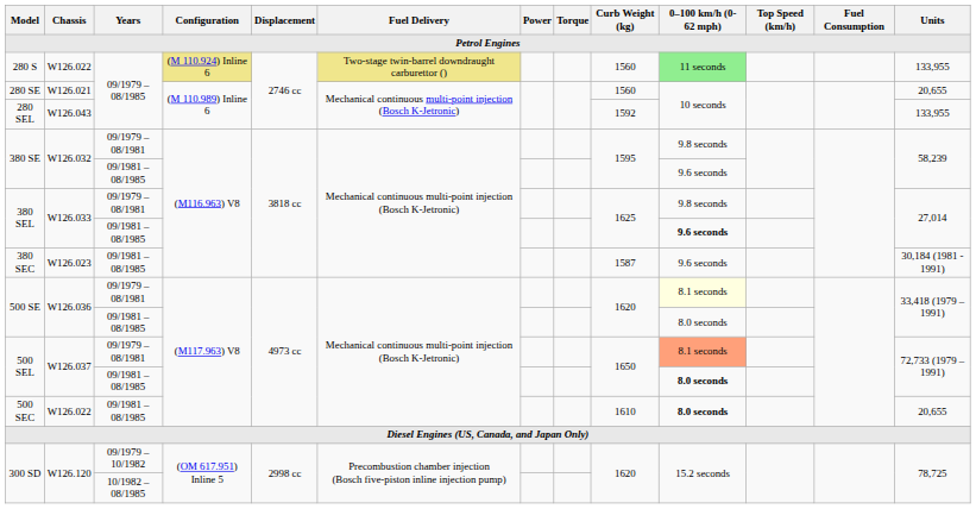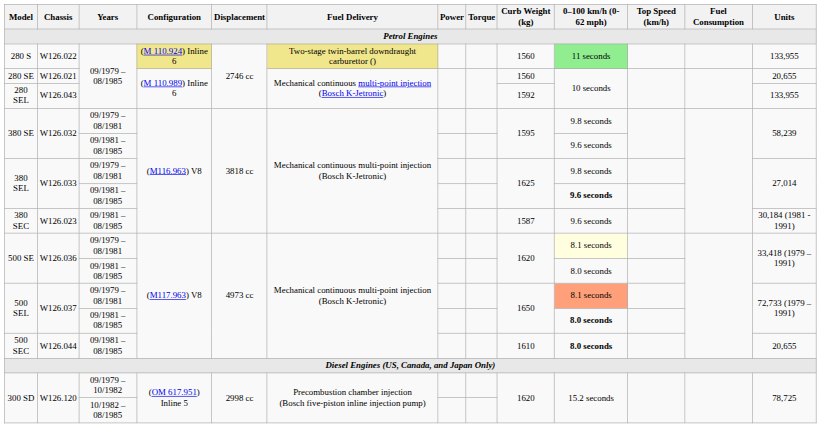 <table class="wikitable" style="text-align:center; font-size:0.85em;">
 <tr>
 <th>Model</th>
 <th>Chassis</th>
 <th>Years</th>
 <th>Configuration</th>
 <th>Displacement</th>
 <th>Fuel Delivery</th>
 <th>Power</th>
 <th>Torque</th>
 <th>Curb Weight (kg)</th>
 <th>0–100 km/h (0-62 mph)</th>
 <th>Top Speed (km/h)</th>
 <th>Fuel Consumption</th>
 <th>Units</th>
 </tr>
 <tr>
 <th colspan="13" style="background:#E8E8E8"><em>Petrol Engines</em></th>
 </tr>
 <tr>
 <td>280 S</td>
 <td>W126.022</td>
 <td rowspan="3">09/1979 – 08/1985</td>
 <td style="background: khaki;">(<a href='#'>M 110.924</a>) Inline 6</td>
 <td rowspan="3">2746 cc</td>
 <td style="background: khaki;">Two-stage twin-barrel downdraught carburettor ()</td>
 <td></td>
 <td></td>
 <td>1560</td>
 <td style="background: lightgreen;">11 seconds</td>
 <td></td>
 <td></td>
 <td>133,955</td>
 </tr>
 <tr>
 <td>280 SE</td>
 <td>W126.021</td>
 <td rowspan="2">(<a href='#'>M 110.989</a>) Inline 6</td>
 <td rowspan="2">Mechanical continuous <a href='#'>multi-point injection</a> (<a href='#'>Bosch K-Jetronic</a>)</td>
 <td rowspan="2"></td>
 <td rowspan="2"></td>
 <td>1560</td>
 <td rowspan="2">10 seconds</td>
 <td rowspan="2"></td>
 <td rowspan="2"></td>
 <td>20,655</td>
 </tr>
 <tr>
 <td>280 SEL</td>
 <td>W126.043</td>
 <td>1592</td>
 <td>133,955</td>
 </tr>
 <tr>
 <td rowspan="2">380 SE</td>
 <td rowspan="2">W126.032</td>
 <td>09/1979 – 08/1981</td>
 <td rowspan="5">(<a href='#'>M116.963</a>) V8</td>
 <td rowspan="5">3818 cc</td>
 <td rowspan="5">Mechanical continuous multi-point injection (Bosch K-Jetronic)</td>
 <td></td>
 <td></td>
 <td rowspan="2">1595</td>
 <td>9.8 seconds</td>
 <td rowspan="2"></td>
 <td rowspan="5"></td>
 <td rowspan="2">58,239</td>
 </tr>
 <tr>
 <td>09/1981 – 08/1985</td>
 <td></td>
 <td></td>
 <td>9.6 seconds</td>
 </tr>
 <tr>
 <td rowspan="2">380 SEL</td>
 <td rowspan="2">W126.033</td>
 <td>09/1979 – 08/1981</td>
 <td></td>
 <td></td>
 <td rowspan="2">1625</td>
 <td>9.8 seconds</td>
 <td></td>
 <td rowspan="2">27,014</td>
 </tr>
 <tr>
 <td>09/1981 – 08/1985</td>
 <td></td>
 <td></td>
 <td><strong>9.6 seconds</strong></td>
 <td></td>
 </tr>
 <tr>
 <td>380 SEC</td>
 <td>W126.023</td>
 <td>09/1981 – 08/1985</td>
 <td></td>
 <td></td>
 <td>1587</td>
 <td>9.6 seconds</td>
 <td></td>
 <td>30,184 (1981 - 1991)</td>
 </tr>
 <tr>
 <td rowspan="2">500 SE</td>
 <td rowspan="2">W126.036</td>
 <td>09/1979 – 08/1981</td>
 <td rowspan="5">(<a href='#'>M117.963</a>) V8</td>
 <td rowspan="5">4973 cc</td>
 <td rowspan="5">Mechanical continuous multi-point injection (Bosch K-Jetronic)</td>
 <td></td>
 <td></td>
 <td rowspan="2">1620</td>
 <td style="background: lightyellow;">8.1 seconds</td>
 <td></td>
 <td rowspan="5"></td>
 <td rowspan="2">33,418 (1979 – 1991)</td>
 </tr>
 <tr>
 <td>09/1981 – 08/1985</td>
 <td></td>
 <td></td>
 <td>8.0 seconds</td>
 <td></td>
 </tr>
 <tr>
 <td rowspan="2">500 SEL</td>
 <td rowspan="2">W126.037</td>
 <td>09/1979 – 08/1981</td>
 <td></td>
 <td></td>
 <td rowspan="2">1650</td>
 <td style="background: lightsalmon;">8.1 seconds</td>
 <td></td>
 <td rowspan="2">72,733 (1979 – 1991)</td>
 </tr>
 <tr>
 <td>09/1981 – 08/1985</td>
 <td></td>
 <td></td>
 <td><strong>8.0 seconds</strong></td>
 <td></td>
 </tr>
 <tr>
 <td>500 SEC</td>
-<td>W126.022</td>
+<td>W126.044</td>
 <td>09/1981 – 08/1985</td>
 <td></td>
 <td></td>
 <td>1610</td>
 <td><strong>8.0 seconds</strong></td>
 <td></td>
 <td>20,655</td>
 </tr>
 <tr>
 <th colspan="13" style="background:#E8E8E8"><em>Diesel Engines (US, Canada, and Japan Only)</em></th>
 </tr>
 <tr>
 <td rowspan="2">300 SD</td>
 <td rowspan="2">W126.120</td>
 <td>09/1979 – 10/1982</td>
 <td rowspan="2">(<a href='#'>OM 617.951</a>) Inline 5</td>
 <td rowspan="2">2998 cc</td>
 <td rowspan="2">Precombustion chamber injection<br>(Bosch five-piston inline injection pump)</td>
 <td></td>
 <td></td>
 <td rowspan="2">1620</td>
 <td rowspan="2">15.2 seconds</td>
 <td rowspan="2"></td>
 <td rowspan="2"></td>
 <td rowspan="2">78,725</td>
 </tr>
 <tr>
 <td>10/1982 – 08/1985</td>
 <td></td>
 <td></td>
 </tr>
 </table>
